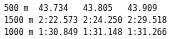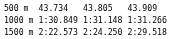 <table>
 <tr>
 <td>500 m</td>
 <td></td>
 <td>43.734</td>
 <td></td>
 <td>43.805</td>
 <td></td>
 <td>43.909</td>
 </tr>
 <tr>
+<td>1000 m</td>
+<td></td>
+<td>1:30.849</td>
+<td></td>
+<td>1:31.148</td>
+<td></td>
+<td>1:31.266</td>
+</tr>
+<tr>
 <td>1500 m</td>
 <td></td>
 <td>2:22.573</td>
 <td></td>
 <td>2:24.250</td>
 <td></td>
 <td>2:29.518</td>
 </tr>
-<tr>
-<td>1000 m</td>
-<td></td>
-<td>1:30.849</td>
-<td></td>
-<td>1:31.148</td>
-<td></td>
-<td>1:31.266</td>
-</tr>
 </table>
